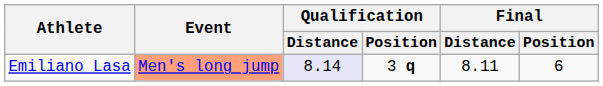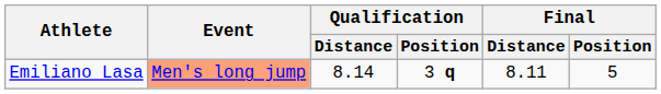 <table class=wikitable style="font-size:90%">
 <tr>
 <th rowspan="2">Athlete</th>
 <th rowspan="2">Event</th>
 <th colspan="2">Qualification</th>
 <th colspan="2">Final</th>
 </tr>
 <tr style="font-size:95%">
 <th>Distance</th>
 <th>Position</th>
 <th>Distance</th>
 <th>Position</th>
 </tr>
 <tr align=center>
 <td align=left><a href='#'>Emiliano Lasa</a></td>
 <td align=left style="background: lightsalmon;"><a href='#'>Men's long jump</a></td>
-<td style="background: lavender;">8.14</td>
+<td>8.14</td>
 <td>3 <strong>q</strong></td>
 <td>8.11</td>
-<td>6</td>
+<td>5</td>
 </tr>
 </table>
